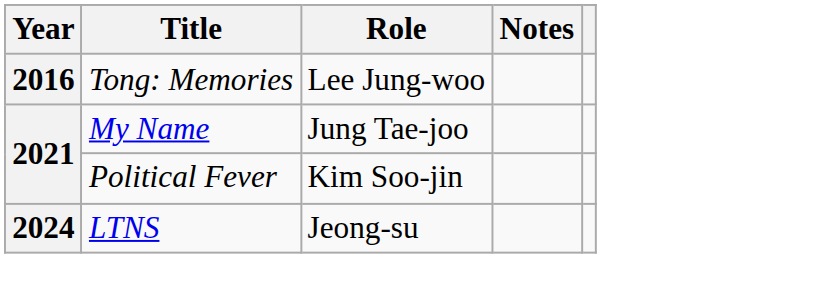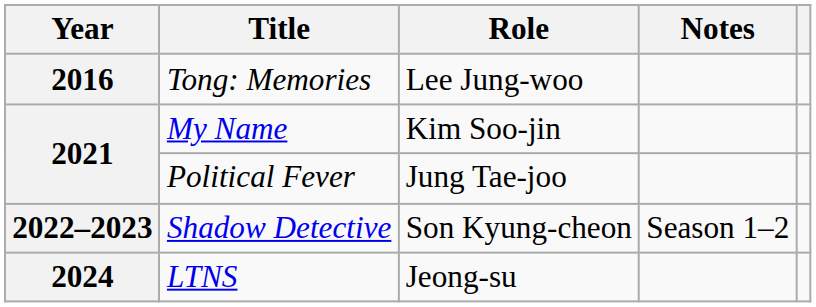 <table class="wikitable plainrowheaders">
 <tr>
 <th scope="col">Year</th>
 <th scope="col">Title</th>
 <th scope="col">Role</th>
 <th>Notes</th>
 <th scope="col" class="unsortable"></th>
 </tr>
 <tr>
 <th scope="row">2016</th>
 <td><em>Tong: Memories</em></td>
 <td>Lee Jung-woo</td>
 <td></td>
 <td></td>
 </tr>
 <tr>
 <th scope="row" rowspan=2>2021</th>
 <td><em><a href='#'>My Name</a></em></td>
+<td>Kim Soo-jin</td>
+<td></td>
+<td style="text-align:center;"></td>
+</tr>
+<tr>
+<td><em>Political Fever</em></td>
 <td>Jung Tae-joo</td>
 <td></td>
 <td style="text-align:center;"></td>
 </tr>
 <tr>
-<td><em>Political Fever</em></td>
-<td>Kim Soo-jin</td>
-<td></td>
+<th scope="row">2022–2023</th>
+<td><em><a href='#'>Shadow Detective</a></em>  </td>
+<td>Son Kyung-cheon</td>
+<td>Season 1–2</td>
 <td style="text-align:center;"></td>
 </tr>
 <tr>
 <th scope="row">2024</th>
 <td><em><a href='#'>LTNS</a></em></td>
 <td>Jeong-su</td>
 <td></td>
 <td style="text-align:center;"></td>
 </tr>
 </table>
